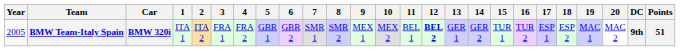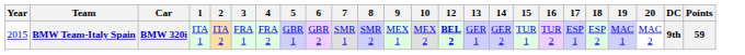 <table class="wikitable" style="text-align:center; font-size:85%">
 <tr>
 <th>Year</th>
 <th>Team</th>
 <th>Car</th>
 <th>1</th>
 <th>2</th>
 <th>3</th>
 <th>4</th>
 <th>5</th>
 <th>6</th>
 <th>7</th>
 <th>8</th>
 <th>9</th>
 <th>10</th>
-<th>11</th>
 <th>12</th>
 <th>13</th>
 <th>14</th>
 <th>15</th>
 <th>16</th>
 <th>17</th>
 <th>18</th>
 <th>19</th>
 <th>20</th>
 <th>DC</th>
 <th>Points</th>
 </tr>
 <tr>
-<td><a href='#'>2005</a></td>
+<td><a href='#'>2015</a></td>
 <th nowrap><a href='#'>BMW Team-Italy Spain</a></th>
 <th nowrap><a href='#'>BMW 320i</a></th>
 <td style="background:#dfffdf;"><a href='#'>ITA<br>1</a><br></td>
 <td style="background:#ffdf9f;"><a href='#'>ITA<br>2</a><br></td>
 <td style="background:#dfffdf;"><a href='#'>FRA<br>1</a><br></td>
 <td style="background:#dfffdf;"><a href='#'>FRA<br>2</a><br></td>
 <td style="background:#cfcfff;"><a href='#'>GBR<br>1</a><br></td>
 <td style="background:#efcfff;"><a href='#'>GBR<br>2</a><br></td>
 <td style="background:#dfdfdf;"><a href='#'>SMR<br>1</a><br></td>
 <td style="background:#cfcfff;"><a href='#'>SMR<br>2</a><br></td>
 <td style="background:#dfffdf;"><a href='#'>MEX<br>1</a><br></td>
 <td style="background:#dfdfdf;"><a href='#'>MEX<br>2</a><br></td>
-<td style="background:#dfffdf;"><a href='#'>BEL<br>1</a><br></td>
 <td style="background:#dfffdf;"><strong><a href='#'>BEL<br>2</a><br></strong></td>
 <td style="background:#cfcfff;"><a href='#'>GER<br>1</a><br></td>
 <td style="background:#cfcfff;"><a href='#'>GER<br>2</a><br></td>
 <td style="background:#dfffdf;"><a href='#'>TUR<br>1</a><br></td>
 <td style="background:#efcfff;"><a href='#'>TUR<br>2</a><br></td>
 <td style="background:#cfcfff;"><a href='#'>ESP<br>1</a><br></td>
 <td style="background:#dfffdf;"><a href='#'>ESP<br>2</a><br></td>
 <td style="background:#cfcfff;"><a href='#'>MAC<br>1</a><br></td>
 <td style="background:#ffffff;"><a href='#'>MAC<br>2</a><br></td>
 <th>9th</th>
-<th>51</th>
+<th>59</th>
 </tr>
 </table>
